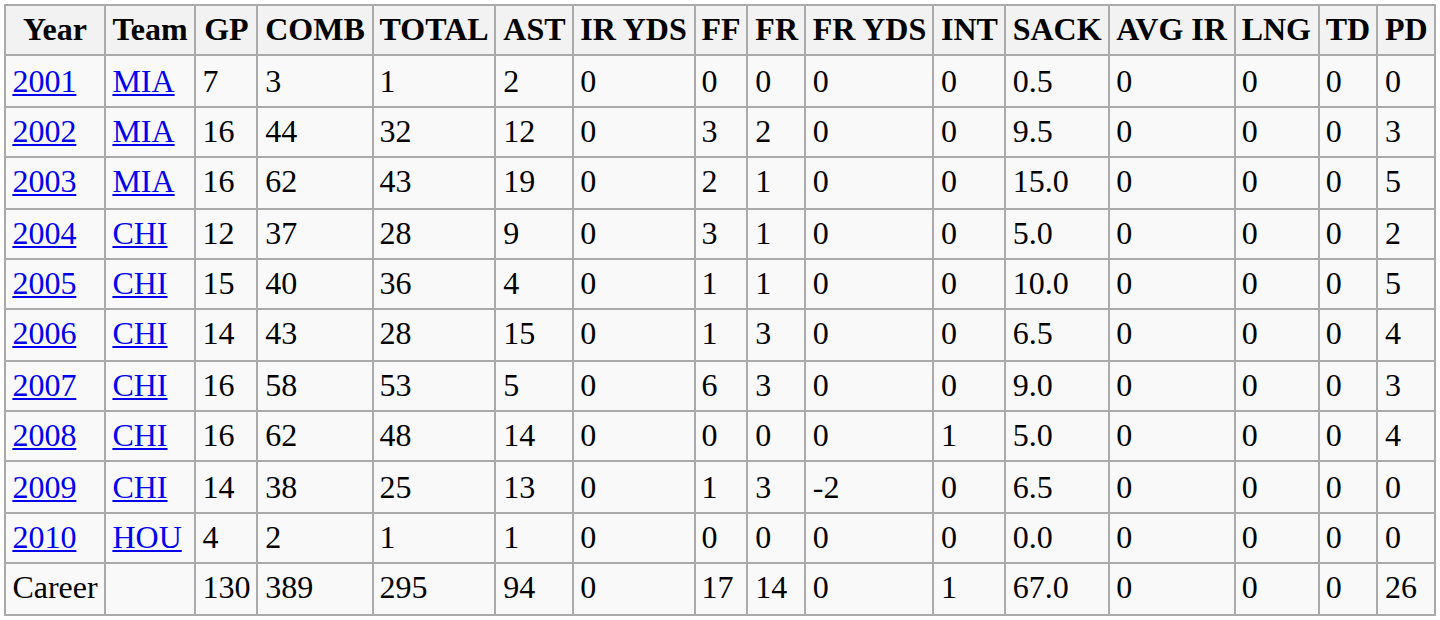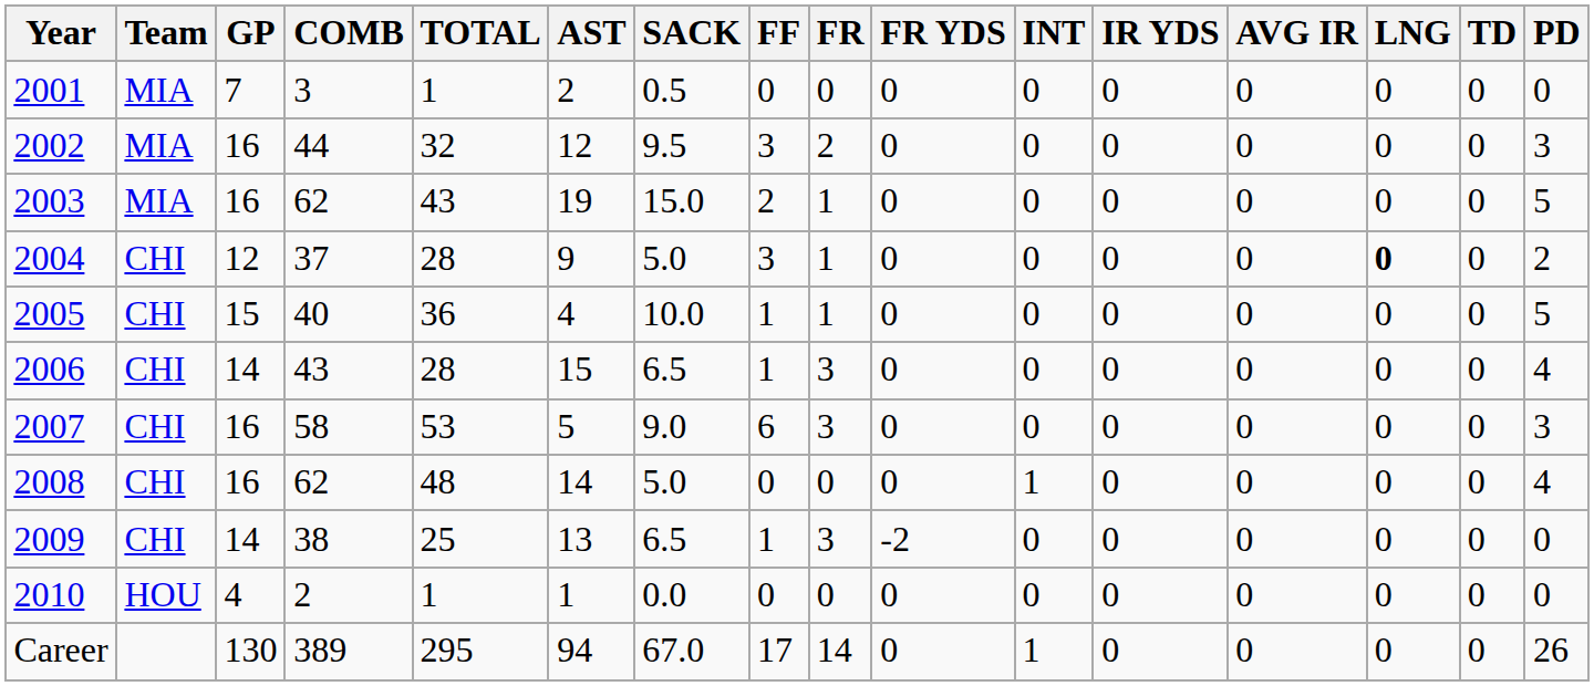 <table class="wikitable">
 <tr>
 <th>Year</th>
 <th>Team</th>
 <th>GP</th>
 <th>COMB</th>
 <th>TOTAL</th>
 <th>AST</th>
-<th>IR YDS</th>
+<th>SACK</th>
 <th>FF</th>
 <th>FR</th>
 <th>FR YDS</th>
 <th>INT</th>
-<th>SACK</th>
+<th>IR YDS</th>
 <th>AVG IR</th>
 <th>LNG</th>
 <th>TD</th>
 <th>PD</th>
 </tr>
 <tr>
 <td><a href='#'>2001</a></td>
 <td><a href='#'>MIA</a></td>
 <td>7</td>
 <td>3</td>
 <td>1</td>
 <td>2</td>
+<td>0.5</td>
 <td>0</td>
 <td>0</td>
 <td>0</td>
 <td>0</td>
 <td>0</td>
-<td>0.5</td>
 <td>0</td>
 <td>0</td>
 <td>0</td>
 <td>0</td>
 </tr>
 <tr>
 <td><a href='#'>2002</a></td>
 <td><a href='#'>MIA</a></td>
 <td>16</td>
 <td>44</td>
 <td>32</td>
 <td>12</td>
-<td>0</td>
+<td>9.5</td>
 <td>3</td>
 <td>2</td>
 <td>0</td>
 <td>0</td>
-<td>9.5</td>
+<td>0</td>
 <td>0</td>
 <td>0</td>
 <td>0</td>
 <td>3</td>
 </tr>
 <tr>
 <td><a href='#'>2003</a></td>
 <td><a href='#'>MIA</a></td>
 <td>16</td>
 <td>62</td>
 <td>43</td>
 <td>19</td>
-<td>0</td>
+<td>15.0</td>
 <td>2</td>
 <td>1</td>
 <td>0</td>
 <td>0</td>
-<td>15.0</td>
+<td>0</td>
 <td>0</td>
 <td>0</td>
 <td>0</td>
 <td>5</td>
 </tr>
 <tr>
 <td><a href='#'>2004</a></td>
 <td><a href='#'>CHI</a></td>
 <td>12</td>
 <td>37</td>
 <td>28</td>
 <td>9</td>
-<td>0</td>
+<td>5.0</td>
 <td>3</td>
 <td>1</td>
 <td>0</td>
 <td>0</td>
-<td>5.0</td>
 <td>0</td>
 <td>0</td>
+<td><strong>0</strong></td>
 <td>0</td>
 <td>2</td>
 </tr>
 <tr>
 <td><a href='#'>2005</a></td>
 <td><a href='#'>CHI</a></td>
 <td>15</td>
 <td>40</td>
 <td>36</td>
 <td>4</td>
-<td>0</td>
+<td>10.0</td>
 <td>1</td>
 <td>1</td>
 <td>0</td>
 <td>0</td>
-<td>10.0</td>
+<td>0</td>
 <td>0</td>
 <td>0</td>
 <td>0</td>
 <td>5</td>
 </tr>
 <tr>
 <td><a href='#'>2006</a></td>
 <td><a href='#'>CHI</a></td>
 <td>14</td>
 <td>43</td>
 <td>28</td>
 <td>15</td>
-<td>0</td>
+<td>6.5</td>
 <td>1</td>
 <td>3</td>
 <td>0</td>
 <td>0</td>
-<td>6.5</td>
+<td>0</td>
 <td>0</td>
 <td>0</td>
 <td>0</td>
 <td>4</td>
 </tr>
 <tr>
 <td><a href='#'>2007</a></td>
 <td><a href='#'>CHI</a></td>
 <td>16</td>
 <td>58</td>
 <td>53</td>
 <td>5</td>
-<td>0</td>
+<td>9.0</td>
 <td>6</td>
 <td>3</td>
 <td>0</td>
 <td>0</td>
-<td>9.0</td>
+<td>0</td>
 <td>0</td>
 <td>0</td>
 <td>0</td>
 <td>3</td>
 </tr>
 <tr>
 <td><a href='#'>2008</a></td>
 <td><a href='#'>CHI</a></td>
 <td>16</td>
 <td>62</td>
 <td>48</td>
 <td>14</td>
-<td>0</td>
+<td>5.0</td>
 <td>0</td>
 <td>0</td>
 <td>0</td>
 <td>1</td>
-<td>5.0</td>
+<td>0</td>
 <td>0</td>
 <td>0</td>
 <td>0</td>
 <td>4</td>
 </tr>
 <tr>
 <td><a href='#'>2009</a></td>
 <td><a href='#'>CHI</a></td>
 <td>14</td>
 <td>38</td>
 <td>25</td>
 <td>13</td>
-<td>0</td>
+<td>6.5</td>
 <td>1</td>
 <td>3</td>
 <td>-2</td>
 <td>0</td>
-<td>6.5</td>
+<td>0</td>
 <td>0</td>
 <td>0</td>
 <td>0</td>
 <td>0</td>
 </tr>
 <tr>
 <td><a href='#'>2010</a></td>
 <td><a href='#'>HOU</a></td>
 <td>4</td>
 <td>2</td>
 <td>1</td>
 <td>1</td>
+<td>0.0</td>
 <td>0</td>
 <td>0</td>
 <td>0</td>
 <td>0</td>
 <td>0</td>
-<td>0.0</td>
 <td>0</td>
 <td>0</td>
 <td>0</td>
 <td>0</td>
 </tr>
 <tr>
 <td>Career</td>
 <td></td>
 <td>130</td>
 <td>389</td>
 <td>295</td>
 <td>94</td>
-<td>0</td>
+<td>67.0</td>
 <td>17</td>
 <td>14</td>
 <td>0</td>
 <td>1</td>
-<td>67.0</td>
+<td>0</td>
 <td>0</td>
 <td>0</td>
 <td>0</td>
 <td>26</td>
 </tr>
 </table>
